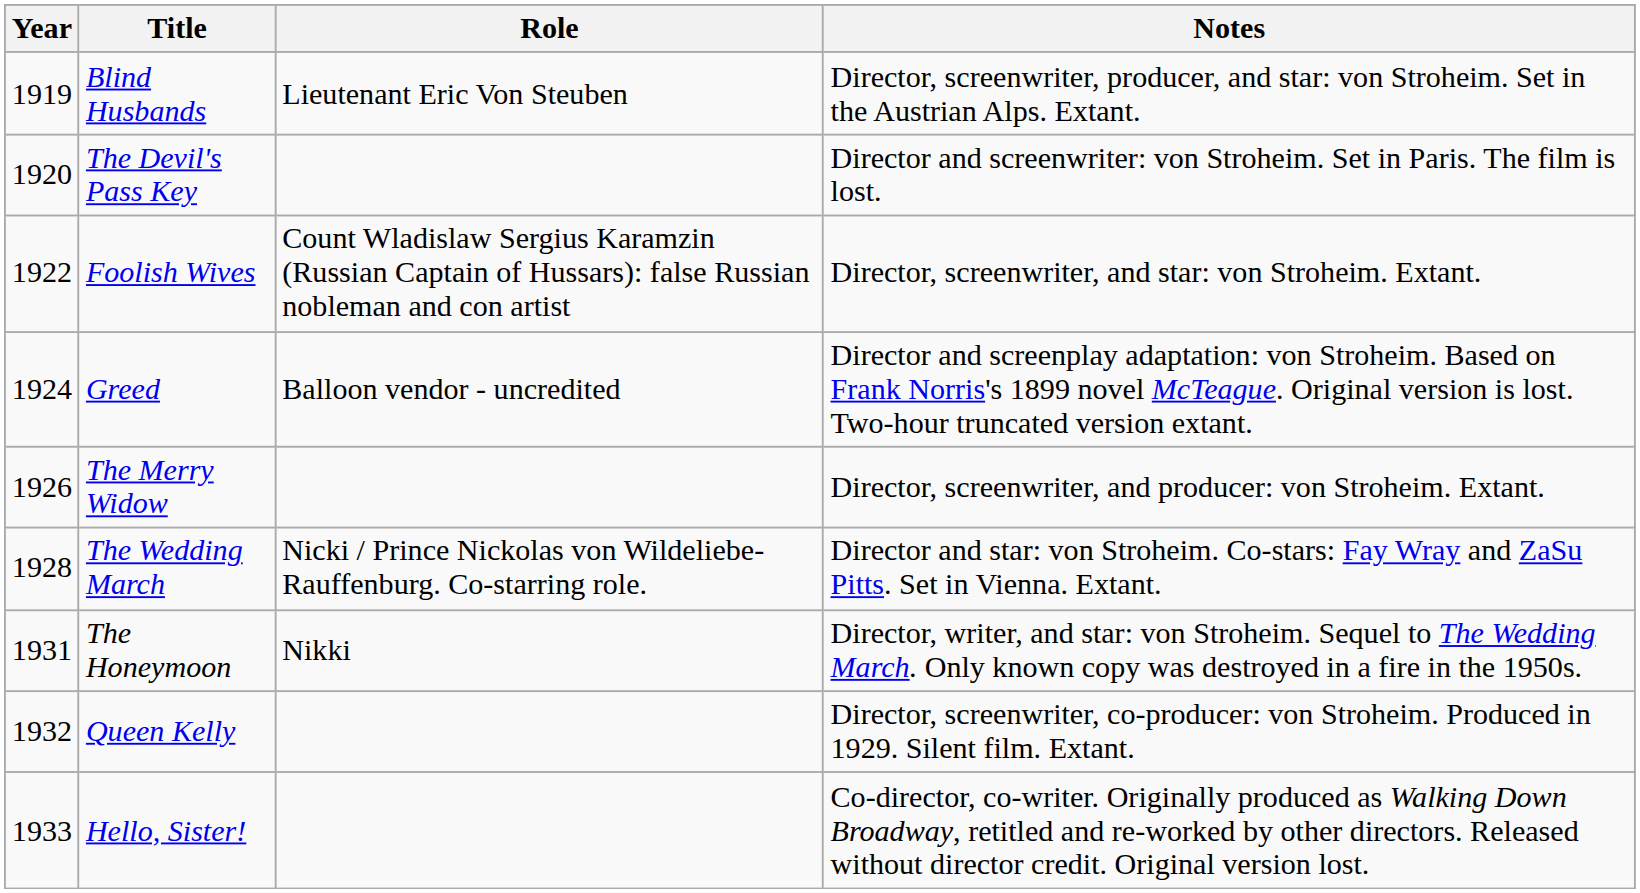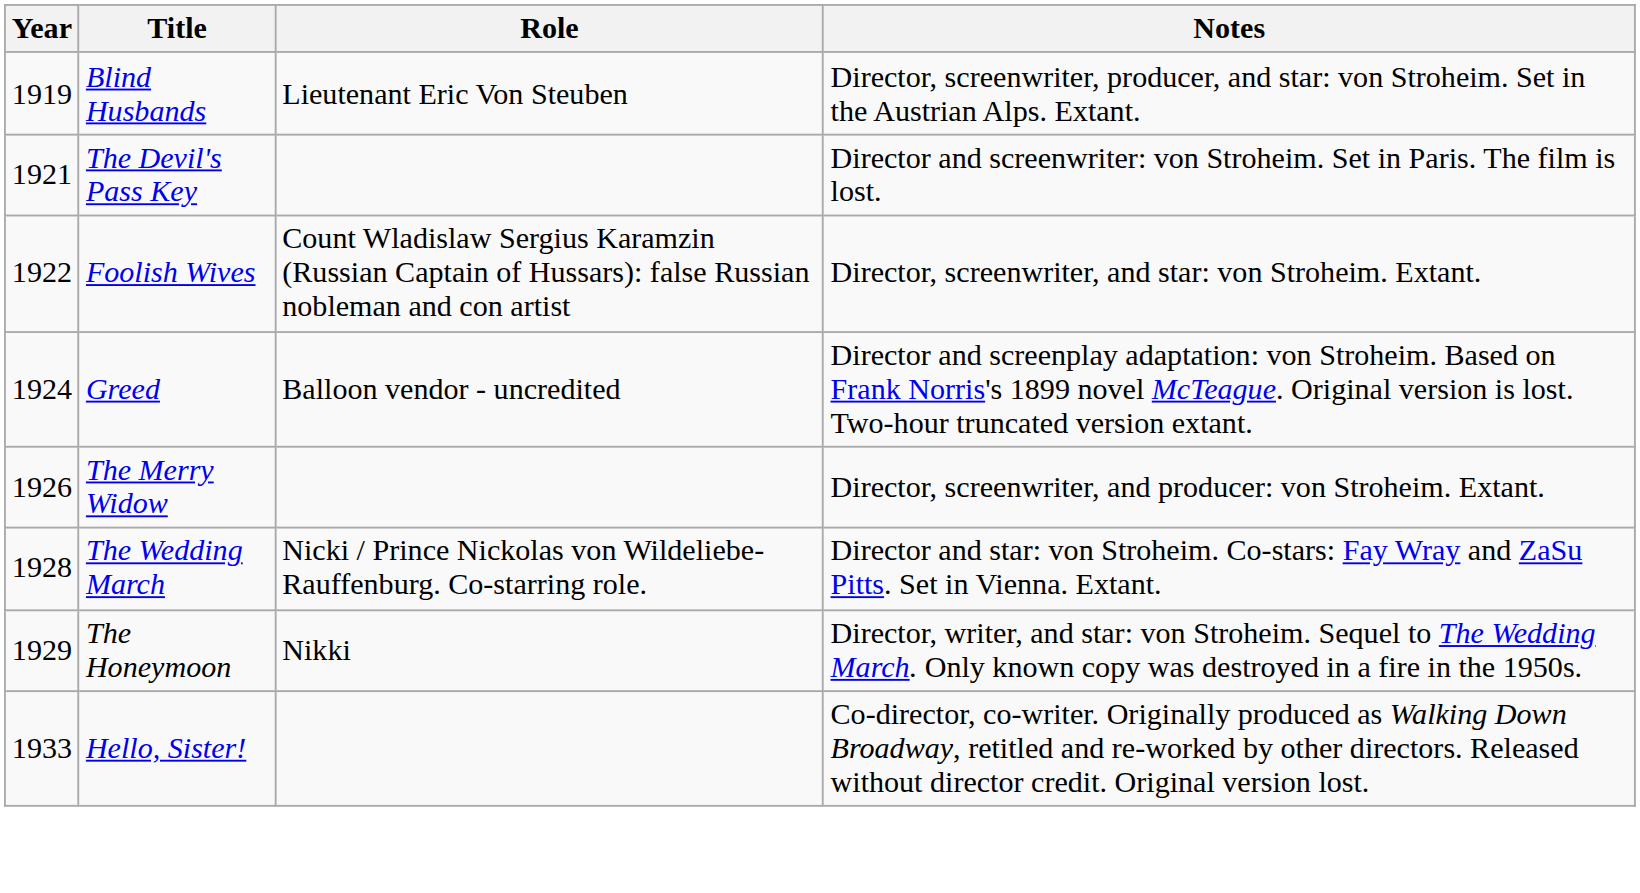 <table class="wikitable sortable">
 <tr>
 <th>Year</th>
 <th>Title</th>
 <th>Role</th>
 <th class="unsortable">Notes</th>
 </tr>
 <tr>
 <td>1919</td>
 <td><em><a href='#'>Blind Husbands</a></em></td>
 <td>Lieutenant Eric Von Steuben</td>
 <td>Director, screenwriter, producer, and star: von Stroheim. Set in the Austrian Alps. Extant.</td>
 </tr>
 <tr>
-<td>1920</td>
+<td>1921</td>
 <td><em><a href='#'>The Devil's Pass Key</a></em></td>
 <td></td>
 <td>Director and screenwriter: von Stroheim. Set in Paris. The film is lost.</td>
 </tr>
 <tr>
 <td>1922</td>
 <td><em><a href='#'>Foolish Wives</a></em></td>
 <td>Count Wladislaw Sergius Karamzin (Russian Captain of Hussars): false Russian nobleman and con artist</td>
 <td>Director, screenwriter, and star: von Stroheim. Extant.</td>
 </tr>
 <tr>
 <td>1924</td>
 <td><em><a href='#'>Greed</a></em></td>
 <td>Balloon vendor - uncredited</td>
 <td>Director and screenplay adaptation: von Stroheim. Based on <a href='#'>Frank Norris</a>'s 1899 novel <em><a href='#'>McTeague</a></em>. Original version is lost. Two-hour truncated version extant.</td>
 </tr>
 <tr>
 <td>1926</td>
 <td><em><a href='#'>The Merry Widow</a></em></td>
 <td></td>
 <td>Director, screenwriter, and producer: von Stroheim. Extant.</td>
 </tr>
 <tr>
 <td>1928</td>
 <td><em><a href='#'>The Wedding March</a></em></td>
 <td>Nicki / Prince Nickolas von Wildeliebe-Rauffenburg. Co-starring role.</td>
 <td>Director and star: von Stroheim. Co-stars: <a href='#'>Fay Wray</a> and <a href='#'>ZaSu Pitts</a>. Set in Vienna. Extant.</td>
 </tr>
 <tr>
-<td>1931</td>
+<td>1929</td>
 <td><em>The Honeymoon</em></td>
 <td>Nikki</td>
 <td>Director, writer, and star: von Stroheim. Sequel to <em><a href='#'>The Wedding March</a>.</em> Only known copy was destroyed in a fire in the 1950s.</td>
-</tr>
-<tr>
-<td>1932</td>
-<td><em><a href='#'>Queen Kelly</a></em></td>
-<td></td>
-<td>Director, screenwriter, co-producer: von Stroheim. Produced in 1929. Silent film. Extant.</td>
 </tr>
 <tr>
 <td>1933</td>
 <td><em><a href='#'>Hello, Sister!</a></em></td>
 <td></td>
 <td>Co-director, co-writer. Originally produced as <em>Walking Down Broadway</em>, retitled and re-worked by other directors. Released without director credit. Original version lost.</td>
 </tr>
 </table>
